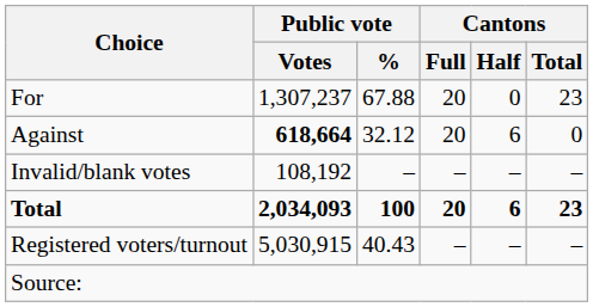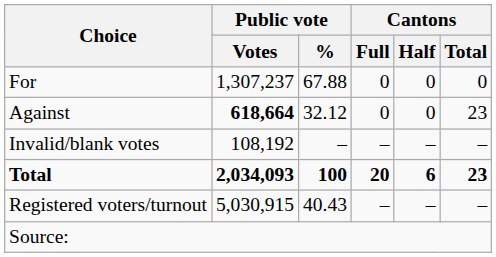 <table class=wikitable style=text-align:right>
 <tr>
 <th rowspan=2>Choice</th>
 <th colspan=2>Public vote</th>
 <th colspan=3>Cantons</th>
 </tr>
 <tr>
 <th>Votes</th>
 <th>%</th>
 <th>Full</th>
 <th>Half</th>
 <th>Total</th>
 </tr>
 <tr>
 <td align=left>For</td>
 <td>1,307,237</td>
 <td>67.88</td>
-<td>20</td>
 <td>0</td>
-<td>23</td>
+<td>0</td>
+<td>0</td>
 </tr>
 <tr>
 <td align=left>Against</td>
 <td><strong>618,664</strong></td>
 <td>32.12</td>
-<td>20</td>
-<td>6</td>
 <td>0</td>
+<td>0</td>
+<td>23</td>
 </tr>
 <tr>
 <td align=left>Invalid/blank votes</td>
 <td>108,192</td>
 <td>–</td>
 <td>–</td>
 <td>–</td>
 <td>–</td>
 </tr>
 <tr>
 <td align=left><strong>Total</strong></td>
 <td><strong>2,034,093</strong></td>
 <td><strong>100</strong></td>
 <td><strong>20</strong></td>
 <td><strong>6</strong></td>
 <td><strong>23</strong></td>
 </tr>
 <tr>
 <td align=left>Registered voters/turnout</td>
 <td>5,030,915</td>
 <td>40.43</td>
 <td>–</td>
 <td>–</td>
 <td>–</td>
 </tr>
 <tr>
 <td align=left colspan=6>Source: </td>
 </tr>
 </table>
